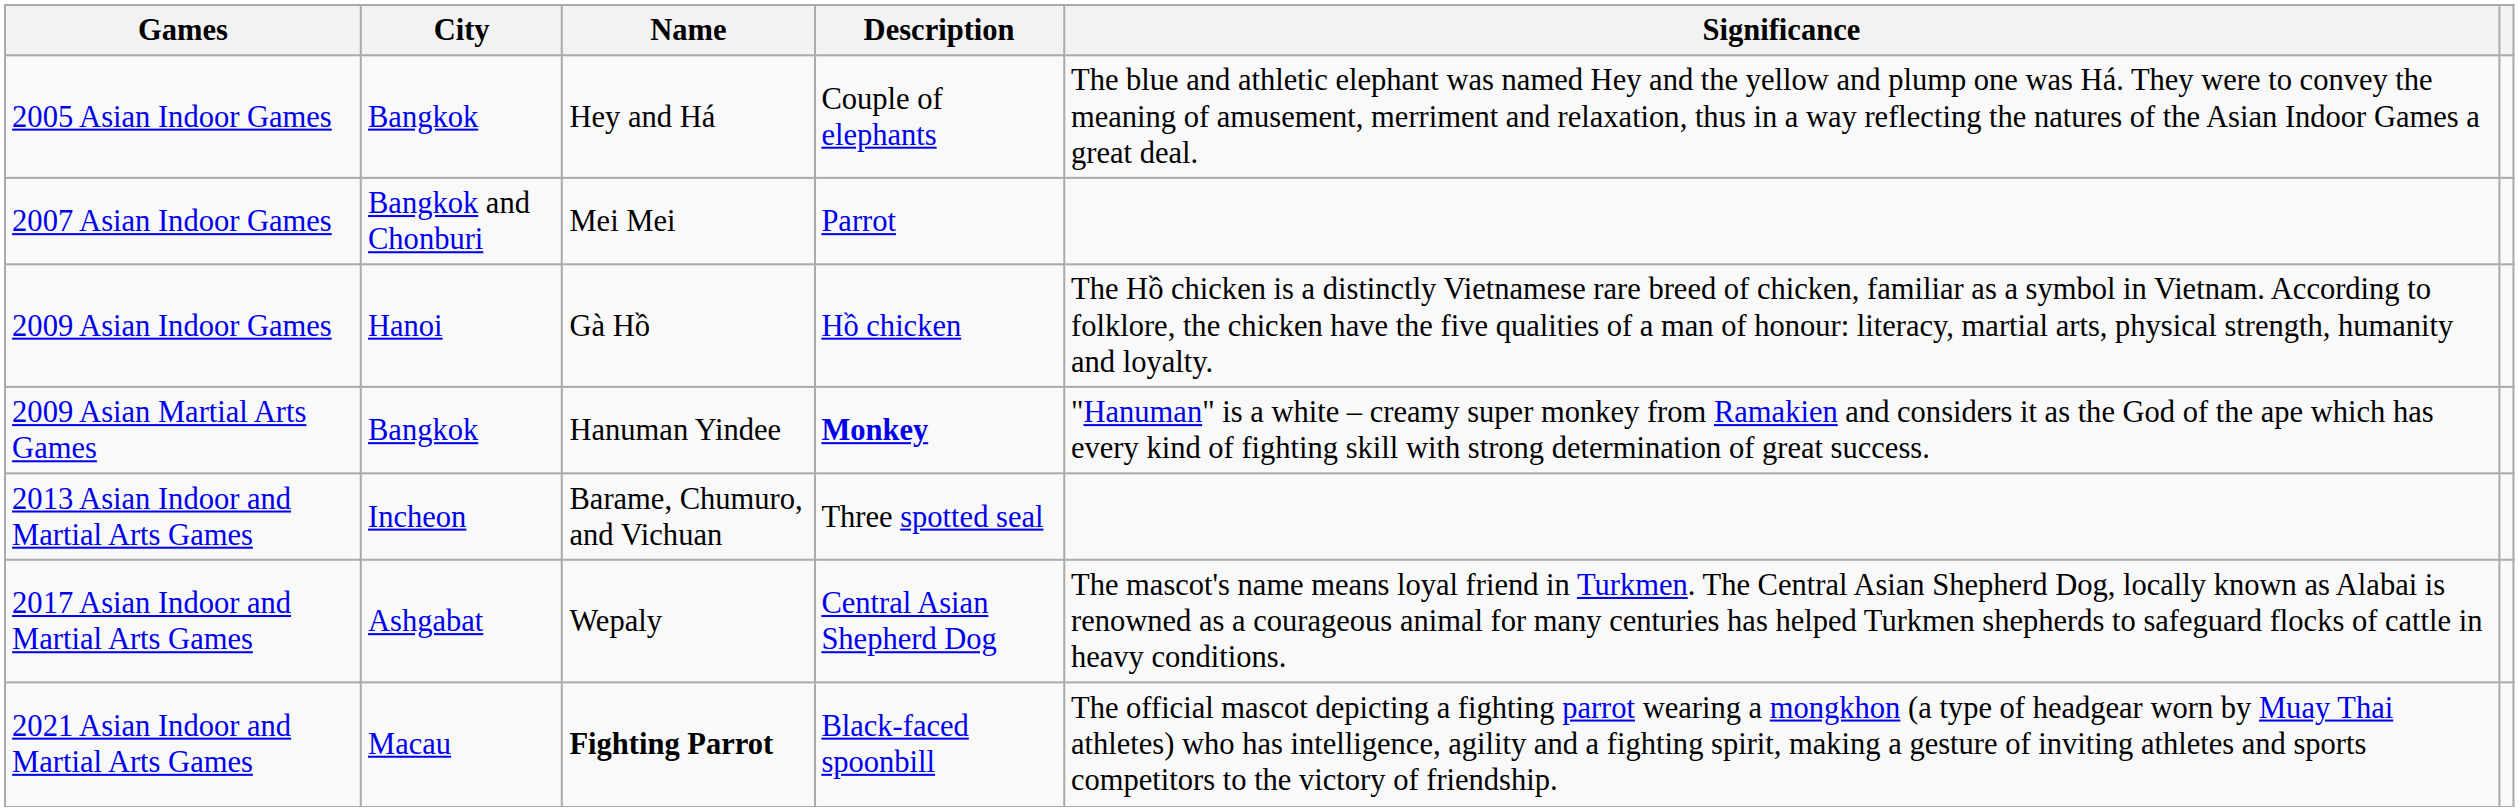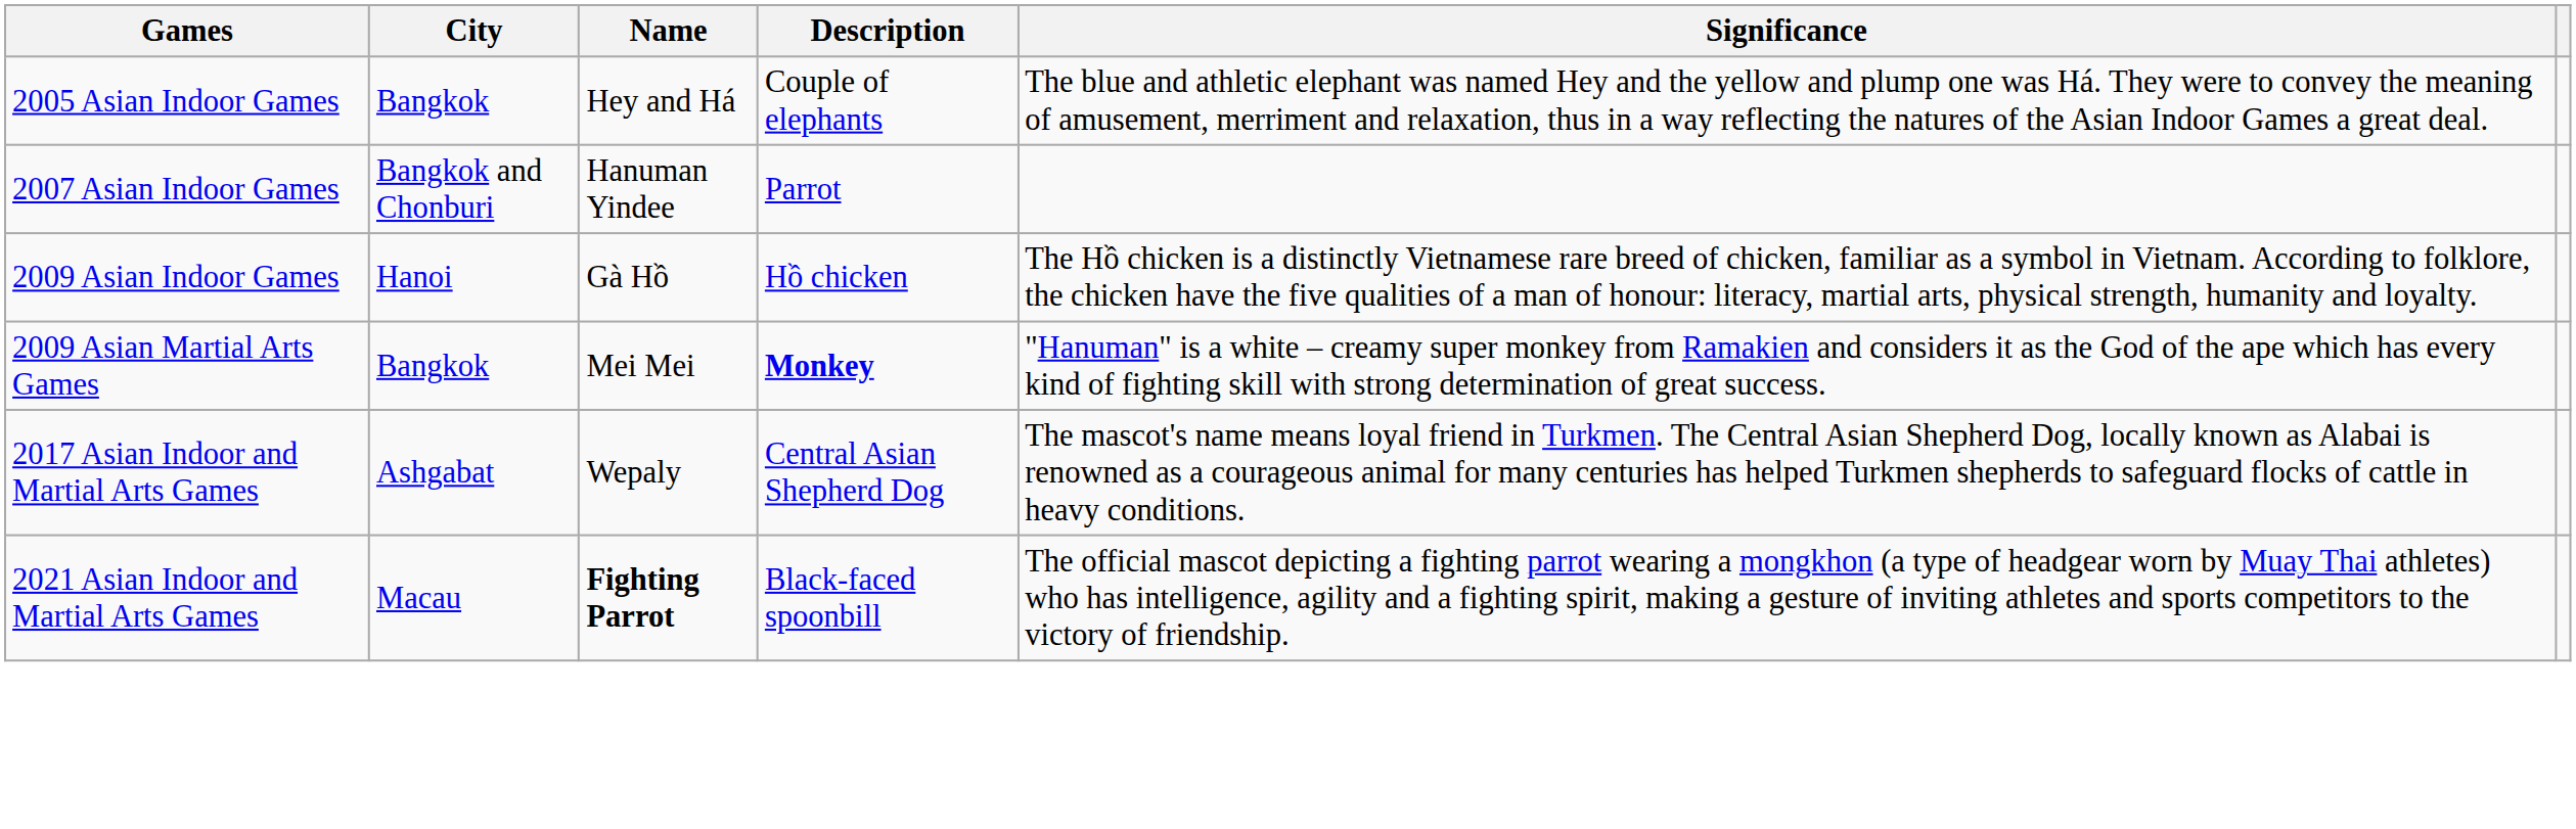 <table class="wikitable" style="font-size:95%;">
 <tr style="background:#efefef;">
 <th style="width:170px;">Games</th>
 <th>City</th>
 <th>Name</th>
 <th>Description</th>
 <th>Significance</th>
 <th></th>
 </tr>
 <tr>
 <td><a href='#'>2005 Asian Indoor Games</a></td>
 <td><a href='#'>Bangkok</a></td>
 <td>Hey and Há</td>
 <td>Couple of <a href='#'>elephants</a></td>
 <td>The blue and athletic elephant was named Hey and the yellow and plump one was Há. They were to convey the meaning of amusement, merriment and relaxation, thus in a way reflecting the natures of the Asian Indoor Games a great deal.</td>
 <td></td>
 </tr>
 <tr>
 <td><a href='#'>2007 Asian Indoor Games</a></td>
 <td><a href='#'>Bangkok</a> and <a href='#'>Chonburi</a></td>
-<td>Mei Mei</td>
+<td>Hanuman Yindee</td>
 <td><a href='#'>Parrot</a></td>
 <td></td>
 <td></td>
 </tr>
 <tr>
 <td><a href='#'>2009 Asian Indoor Games</a></td>
 <td><a href='#'>Hanoi</a></td>
 <td>Gà Hồ</td>
 <td><a href='#'>Hồ chicken</a></td>
 <td>The Hồ chicken is a distinctly Vietnamese rare breed of chicken, familiar as a symbol in Vietnam. According to folklore, the chicken have the five qualities of a man of honour: literacy, martial arts, physical strength, humanity and loyalty.</td>
 <td></td>
 </tr>
 <tr>
 <td><a href='#'>2009 Asian Martial Arts Games</a></td>
 <td><a href='#'>Bangkok</a></td>
-<td>Hanuman Yindee</td>
+<td>Mei Mei</td>
 <td><strong><a href='#'>Monkey</a></strong></td>
 <td>"<a href='#'>Hanuman</a>" is a white – creamy super monkey from <a href='#'>Ramakien</a> and considers it as the God of the ape which has every kind of fighting skill with strong determination of great success.</td>
-<td></td>
-</tr>
-<tr>
-<td><a href='#'>2013 Asian Indoor and Martial Arts Games</a></td>
-<td><a href='#'>Incheon</a></td>
-<td>Barame, Chumuro, and Vichuan</td>
-<td>Three <a href='#'>spotted seal</a></td>
-<td></td>
 <td></td>
 </tr>
 <tr>
 <td><a href='#'>2017 Asian Indoor and Martial Arts Games</a></td>
 <td><a href='#'>Ashgabat</a></td>
 <td>Wepaly</td>
 <td><a href='#'>Central Asian Shepherd Dog</a></td>
 <td>The mascot's name means loyal friend in <a href='#'>Turkmen</a>. The Central Asian Shepherd Dog, locally known as Alabai is renowned as a courageous animal for many centuries has helped Turkmen shepherds to safeguard flocks of cattle in heavy conditions.</td>
 <td></td>
 </tr>
 <tr>
 <td><a href='#'>2021 Asian Indoor and Martial Arts Games</a></td>
 <td><a href='#'>Macau</a></td>
 <td><strong>Fighting Parrot</strong></td>
 <td><a href='#'>Black-faced spoonbill</a></td>
 <td>The official mascot depicting a fighting <a href='#'>parrot</a> wearing a <a href='#'>mongkhon</a> (a type of headgear worn by <a href='#'>Muay Thai</a> athletes) who has intelligence, agility and a fighting spirit, making a gesture of inviting athletes and sports competitors to the victory of friendship.</td>
 <td></td>
 </tr>
 </table>
